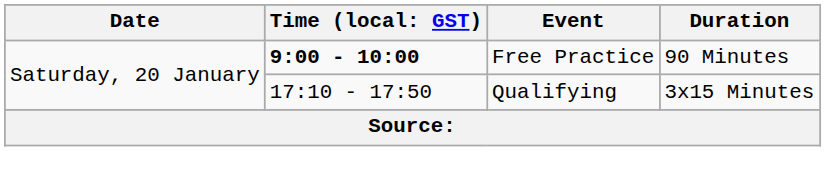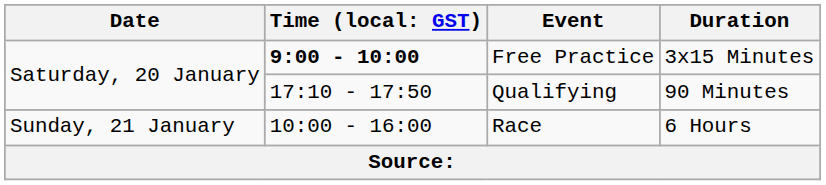 <table class="wikitable" style="font-size: 90%;">
 <tr>
 <th>Date</th>
 <th>Time (local: <a href='#'>GST</a>)</th>
 <th>Event</th>
 <th>Duration</th>
 </tr>
 <tr>
 <td rowspan="2">Saturday, 20 January</td>
 <td><strong>9:00 - 10:00</strong></td>
 <td>Free Practice</td>
-<td>90 Minutes</td>
+<td>3x15 Minutes</td>
 </tr>
 <tr>
 <td>17:10 - 17:50</td>
 <td>Qualifying</td>
-<td>3x15 Minutes</td>
+<td>90 Minutes</td>
+</tr>
+<tr>
+<td>Sunday, 21 January</td>
+<td>10:00 - 16:00</td>
+<td>Race</td>
+<td>6 Hours</td>
 </tr>
 <tr>
 <th colspan="4">Source:</th>
 </tr>
 </table>
